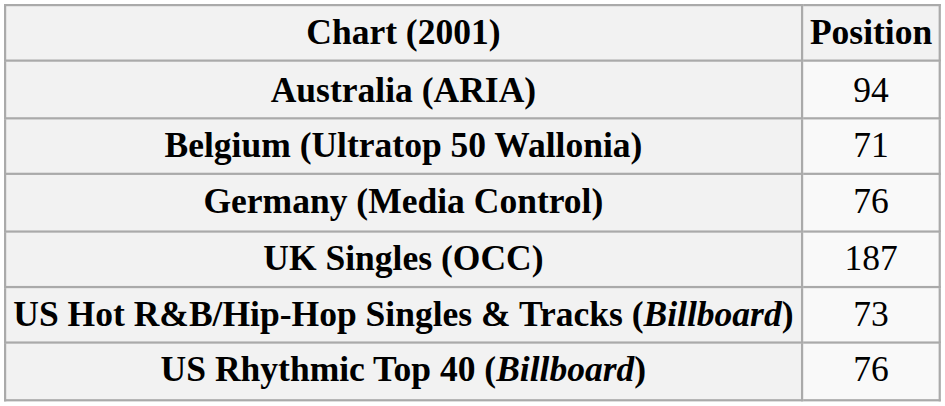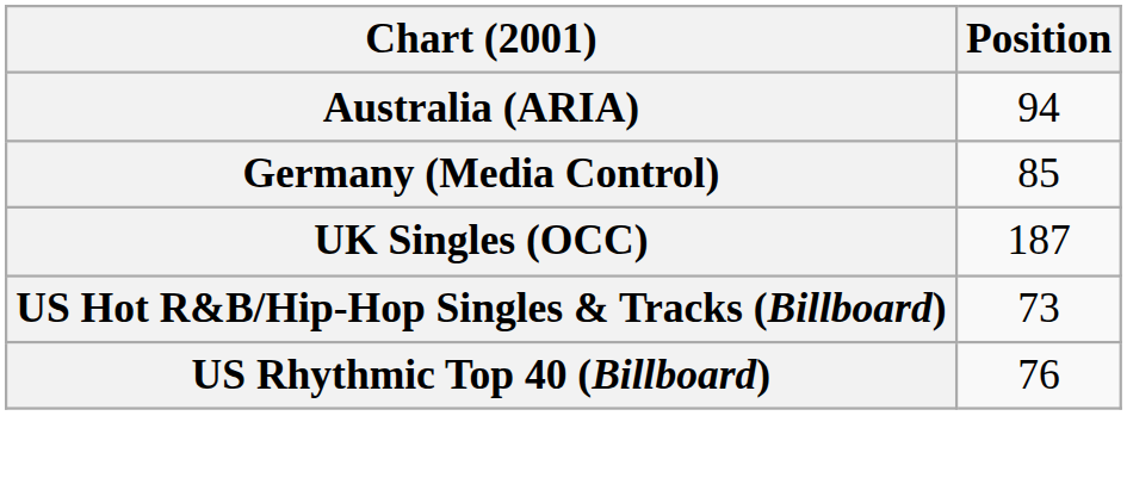 <table class="wikitable sortable plainrowheaders" style="text-align:center">
 <tr>
 <th>Chart (2001)</th>
 <th>Position</th>
 </tr>
 <tr>
 <th scope="row">Australia (ARIA)</th>
 <td>94</td>
 </tr>
 <tr>
-<th scope="row">Belgium (Ultratop 50 Wallonia)</th>
-<td>71</td>
-</tr>
-<tr>
 <th scope="row">Germany (Media Control)</th>
-<td>76</td>
+<td>85</td>
 </tr>
 <tr>
 <th scope="row">UK Singles (OCC)</th>
 <td>187</td>
 </tr>
 <tr>
 <th scope="row">US Hot R&B/Hip-Hop Singles & Tracks (<em>Billboard</em>)</th>
 <td>73</td>
 </tr>
 <tr>
 <th scope="row">US Rhythmic Top 40 (<em>Billboard</em>)</th>
 <td>76</td>
 </tr>
 </table>
